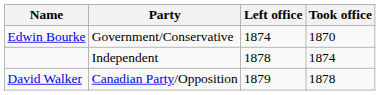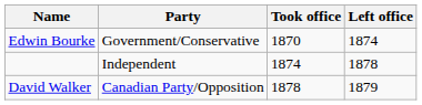 <table class="wikitable">
 <tr>
 <th>Name</th>
 <th>Party</th>
+<th>Took office</th>
 <th>Left office</th>
-<th>Took office</th>
 </tr>
 <tr>
 <td><a href='#'>Edwin Bourke</a></td>
 <td>Government/Conservative</td>
+<td>1870</td>
 <td>1874</td>
-<td>1870</td>
 </tr>
 <tr>
 <td></td>
 <td>Independent</td>
+<td>1874</td>
 <td>1878</td>
-<td>1874</td>
 </tr>
 <tr>
 <td><a href='#'>David Walker</a></td>
 <td><a href='#'>Canadian Party</a>/Opposition</td>
+<td>1878</td>
 <td>1879</td>
-<td>1878</td>
 </tr>
 </table>
